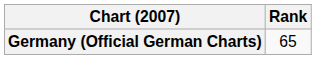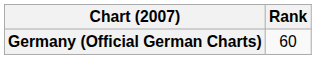 <table class="wikitable plainrowheaders sortable" style="text-align:left;" border="1">
 <tr>
 <th scope="col">Chart (2007)</th>
 <th scope="col">Rank</th>
 </tr>
 <tr>
 <th scope="row">Germany (Official German Charts)</th>
-<td style="text-align:center;">65</td>
+<td style="text-align:center;">60</td>
 </tr>
 </table>
